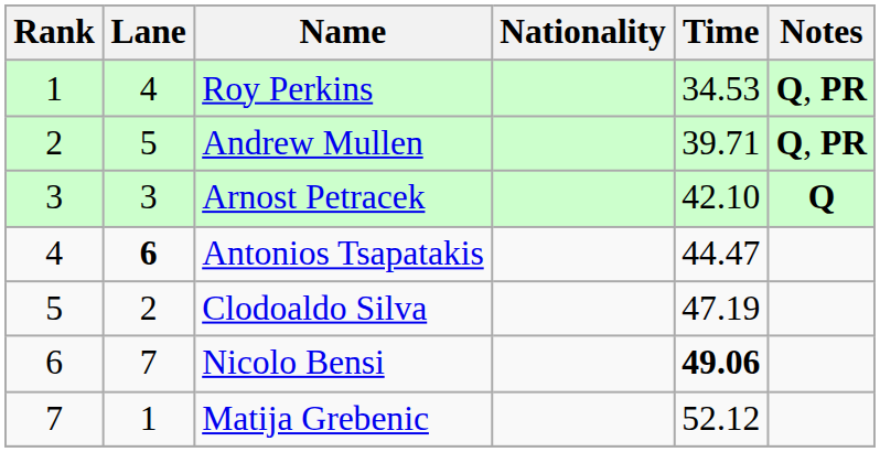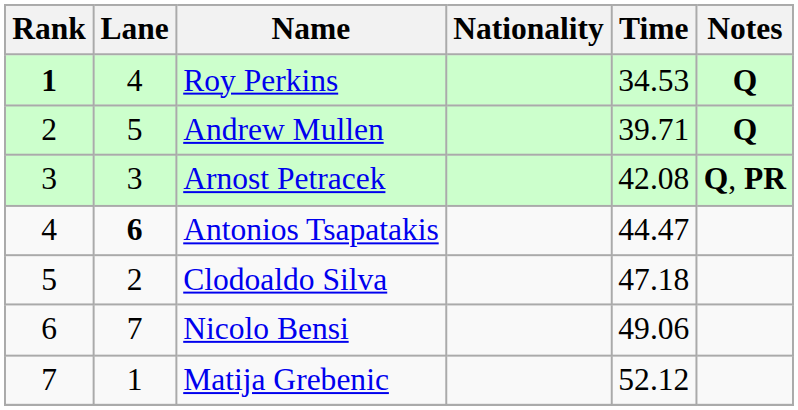 <table class="wikitable">
 <tr>
 <th>Rank</th>
 <th>Lane</th>
 <th>Name</th>
 <th>Nationality</th>
 <th>Time</th>
 <th>Notes</th>
 </tr>
 <tr bgcolor=ccffcc>
-<td align=center>1</td>
+<td align=center><strong>1</strong></td>
 <td align=center>4</td>
 <td><a href='#'>Roy Perkins</a></td>
 <td></td>
 <td align=center>34.53</td>
-<td align=center><strong>Q</strong>, <strong>PR</strong></td>
+<td align=center><strong>Q</strong></td>
 </tr>
 <tr bgcolor=ccffcc>
 <td align=center>2</td>
 <td align=center>5</td>
 <td><a href='#'>Andrew Mullen</a></td>
 <td></td>
 <td align=center>39.71</td>
-<td align=center><strong>Q</strong>, <strong>PR</strong></td>
+<td align=center><strong>Q</strong></td>
 </tr>
 <tr bgcolor=ccffcc>
 <td align=center>3</td>
 <td align=center>3</td>
 <td><a href='#'>Arnost Petracek</a></td>
 <td></td>
-<td align=center>42.10</td>
-<td align=center><strong>Q</strong></td>
+<td align=center>42.08</td>
+<td align=center><strong>Q</strong>, <strong>PR</strong></td>
 </tr>
 <tr>
 <td align=center>4</td>
 <td align=center><strong>6</strong></td>
 <td><a href='#'>Antonios Tsapatakis</a></td>
 <td></td>
 <td align=center>44.47</td>
 <td align=center></td>
 </tr>
 <tr>
 <td align=center>5</td>
 <td align=center>2</td>
 <td><a href='#'>Clodoaldo Silva</a></td>
 <td></td>
-<td align=center>47.19</td>
+<td align=center>47.18</td>
 <td align=center></td>
 </tr>
 <tr>
 <td align=center>6</td>
 <td align=center>7</td>
 <td><a href='#'>Nicolo Bensi</a></td>
 <td></td>
-<td align=center><strong>49.06</strong></td>
+<td align=center>49.06</td>
 <td align=center></td>
 </tr>
 <tr>
 <td align=center>7</td>
 <td align=center>1</td>
 <td><a href='#'>Matija Grebenic</a></td>
 <td></td>
 <td align=center>52.12</td>
 <td align=center></td>
 </tr>
 <tr>
 </tr>
 </table>
